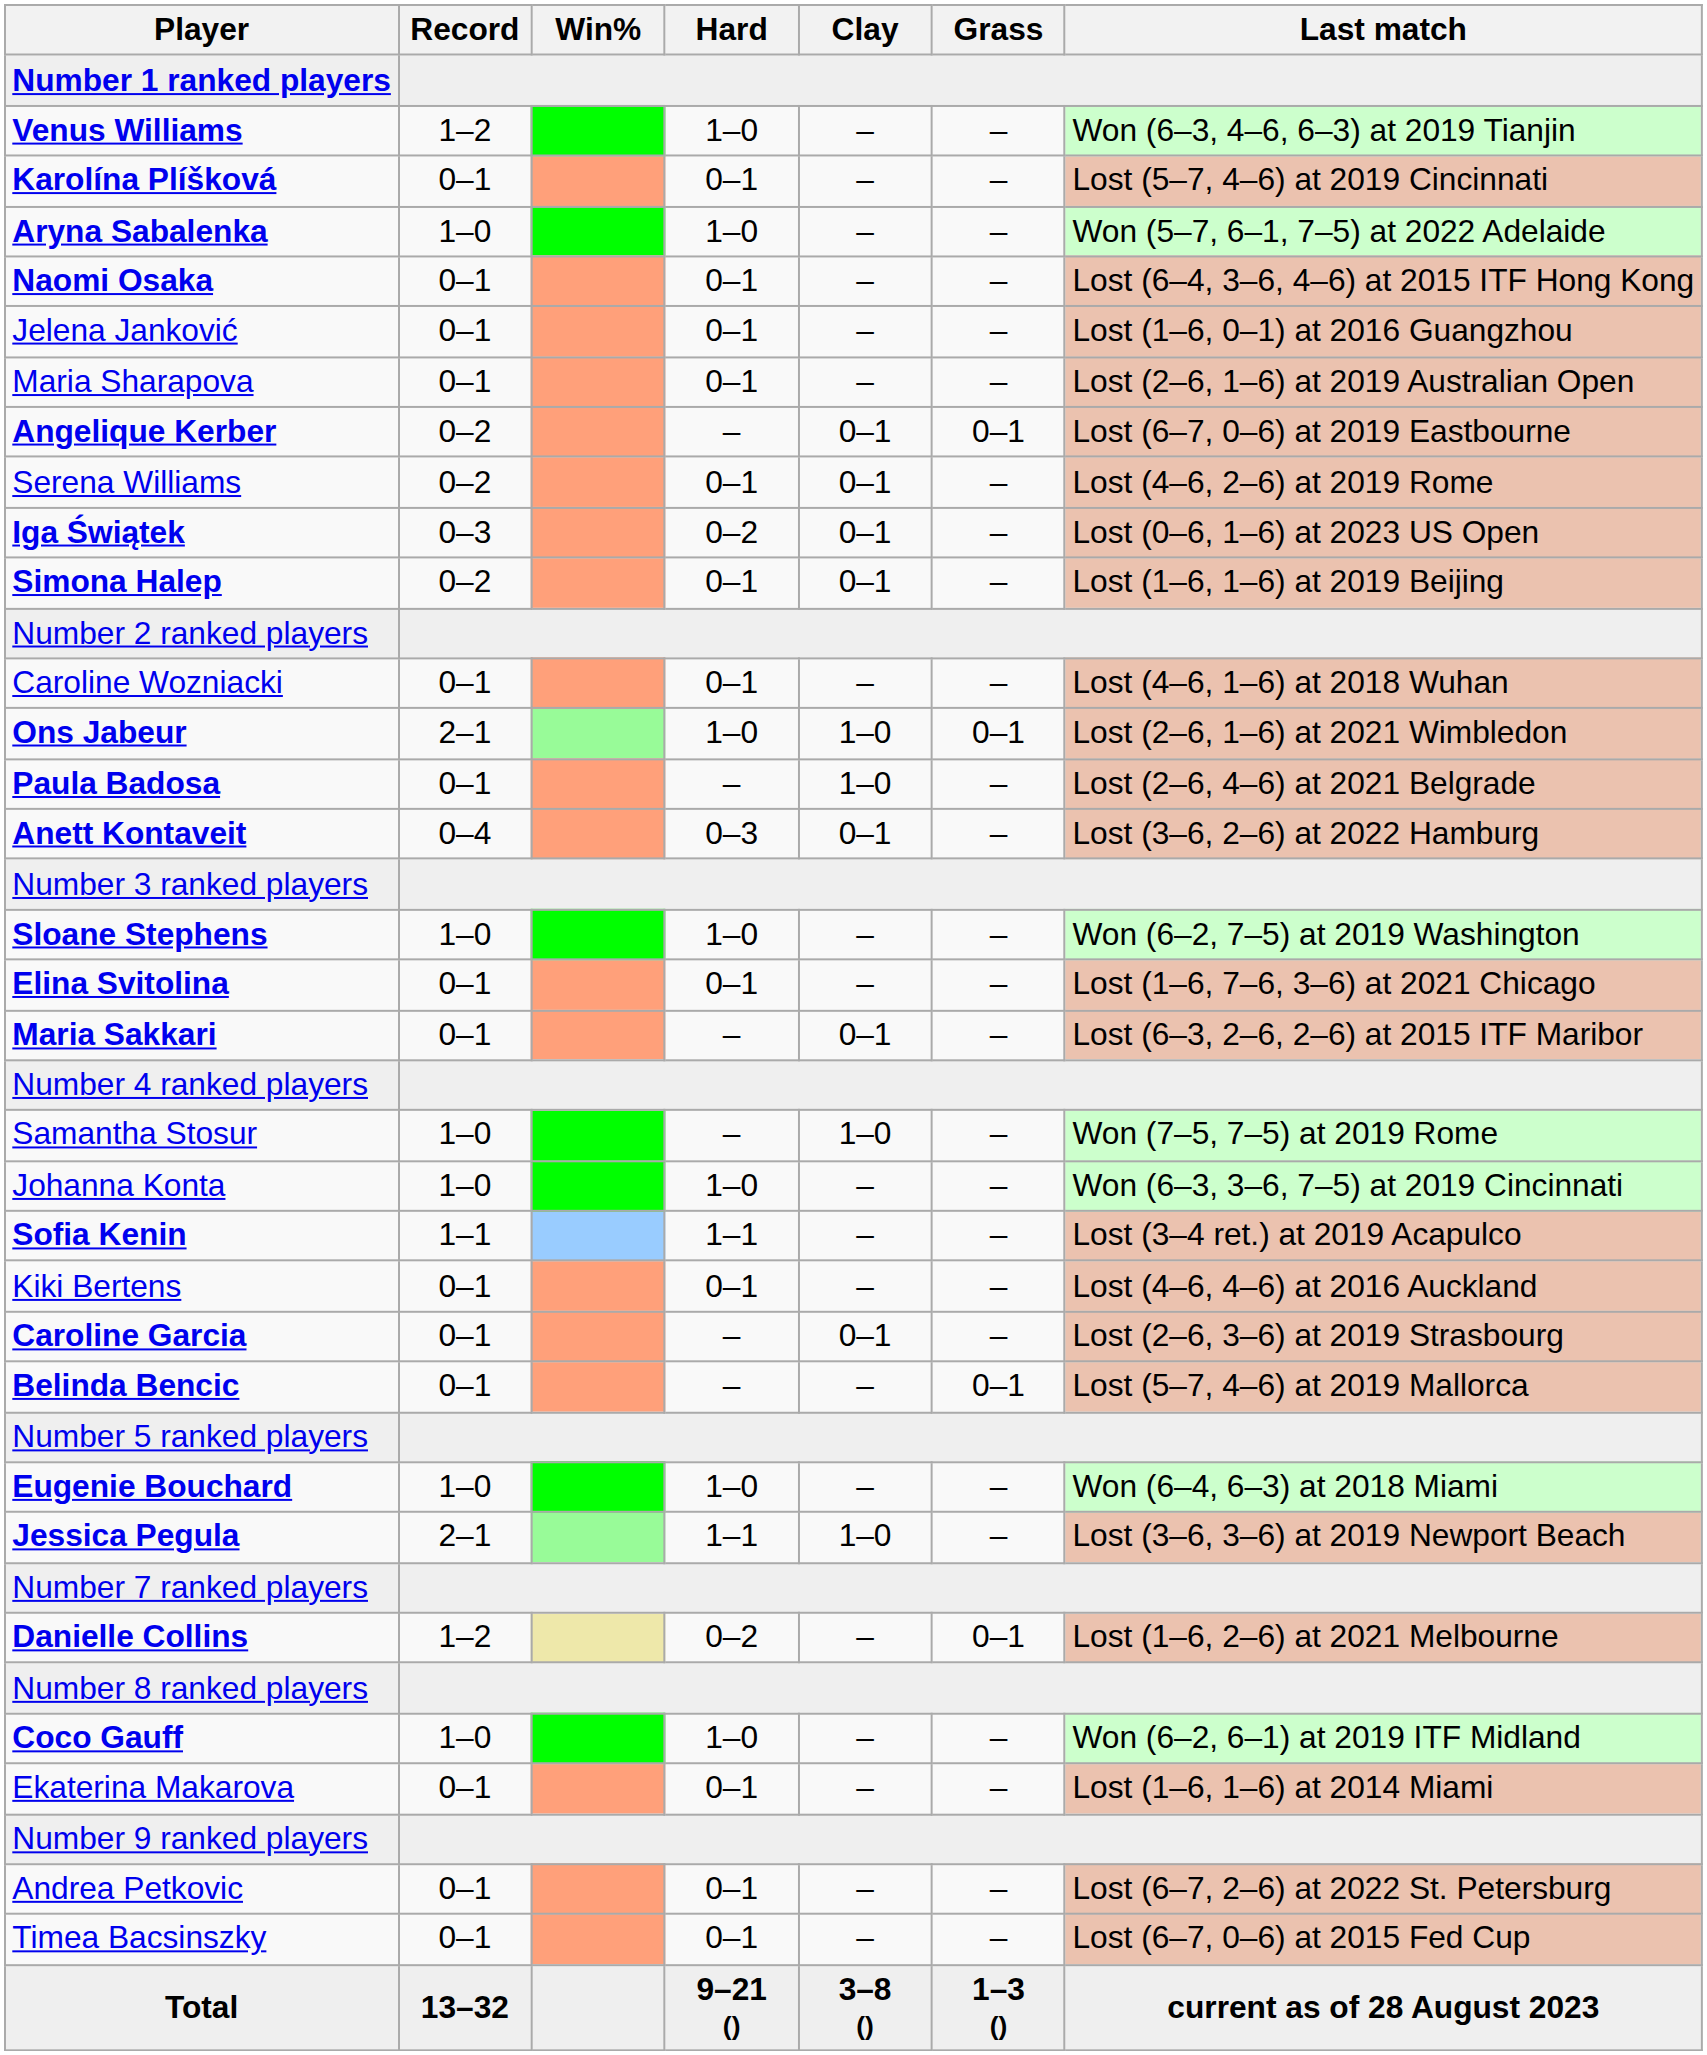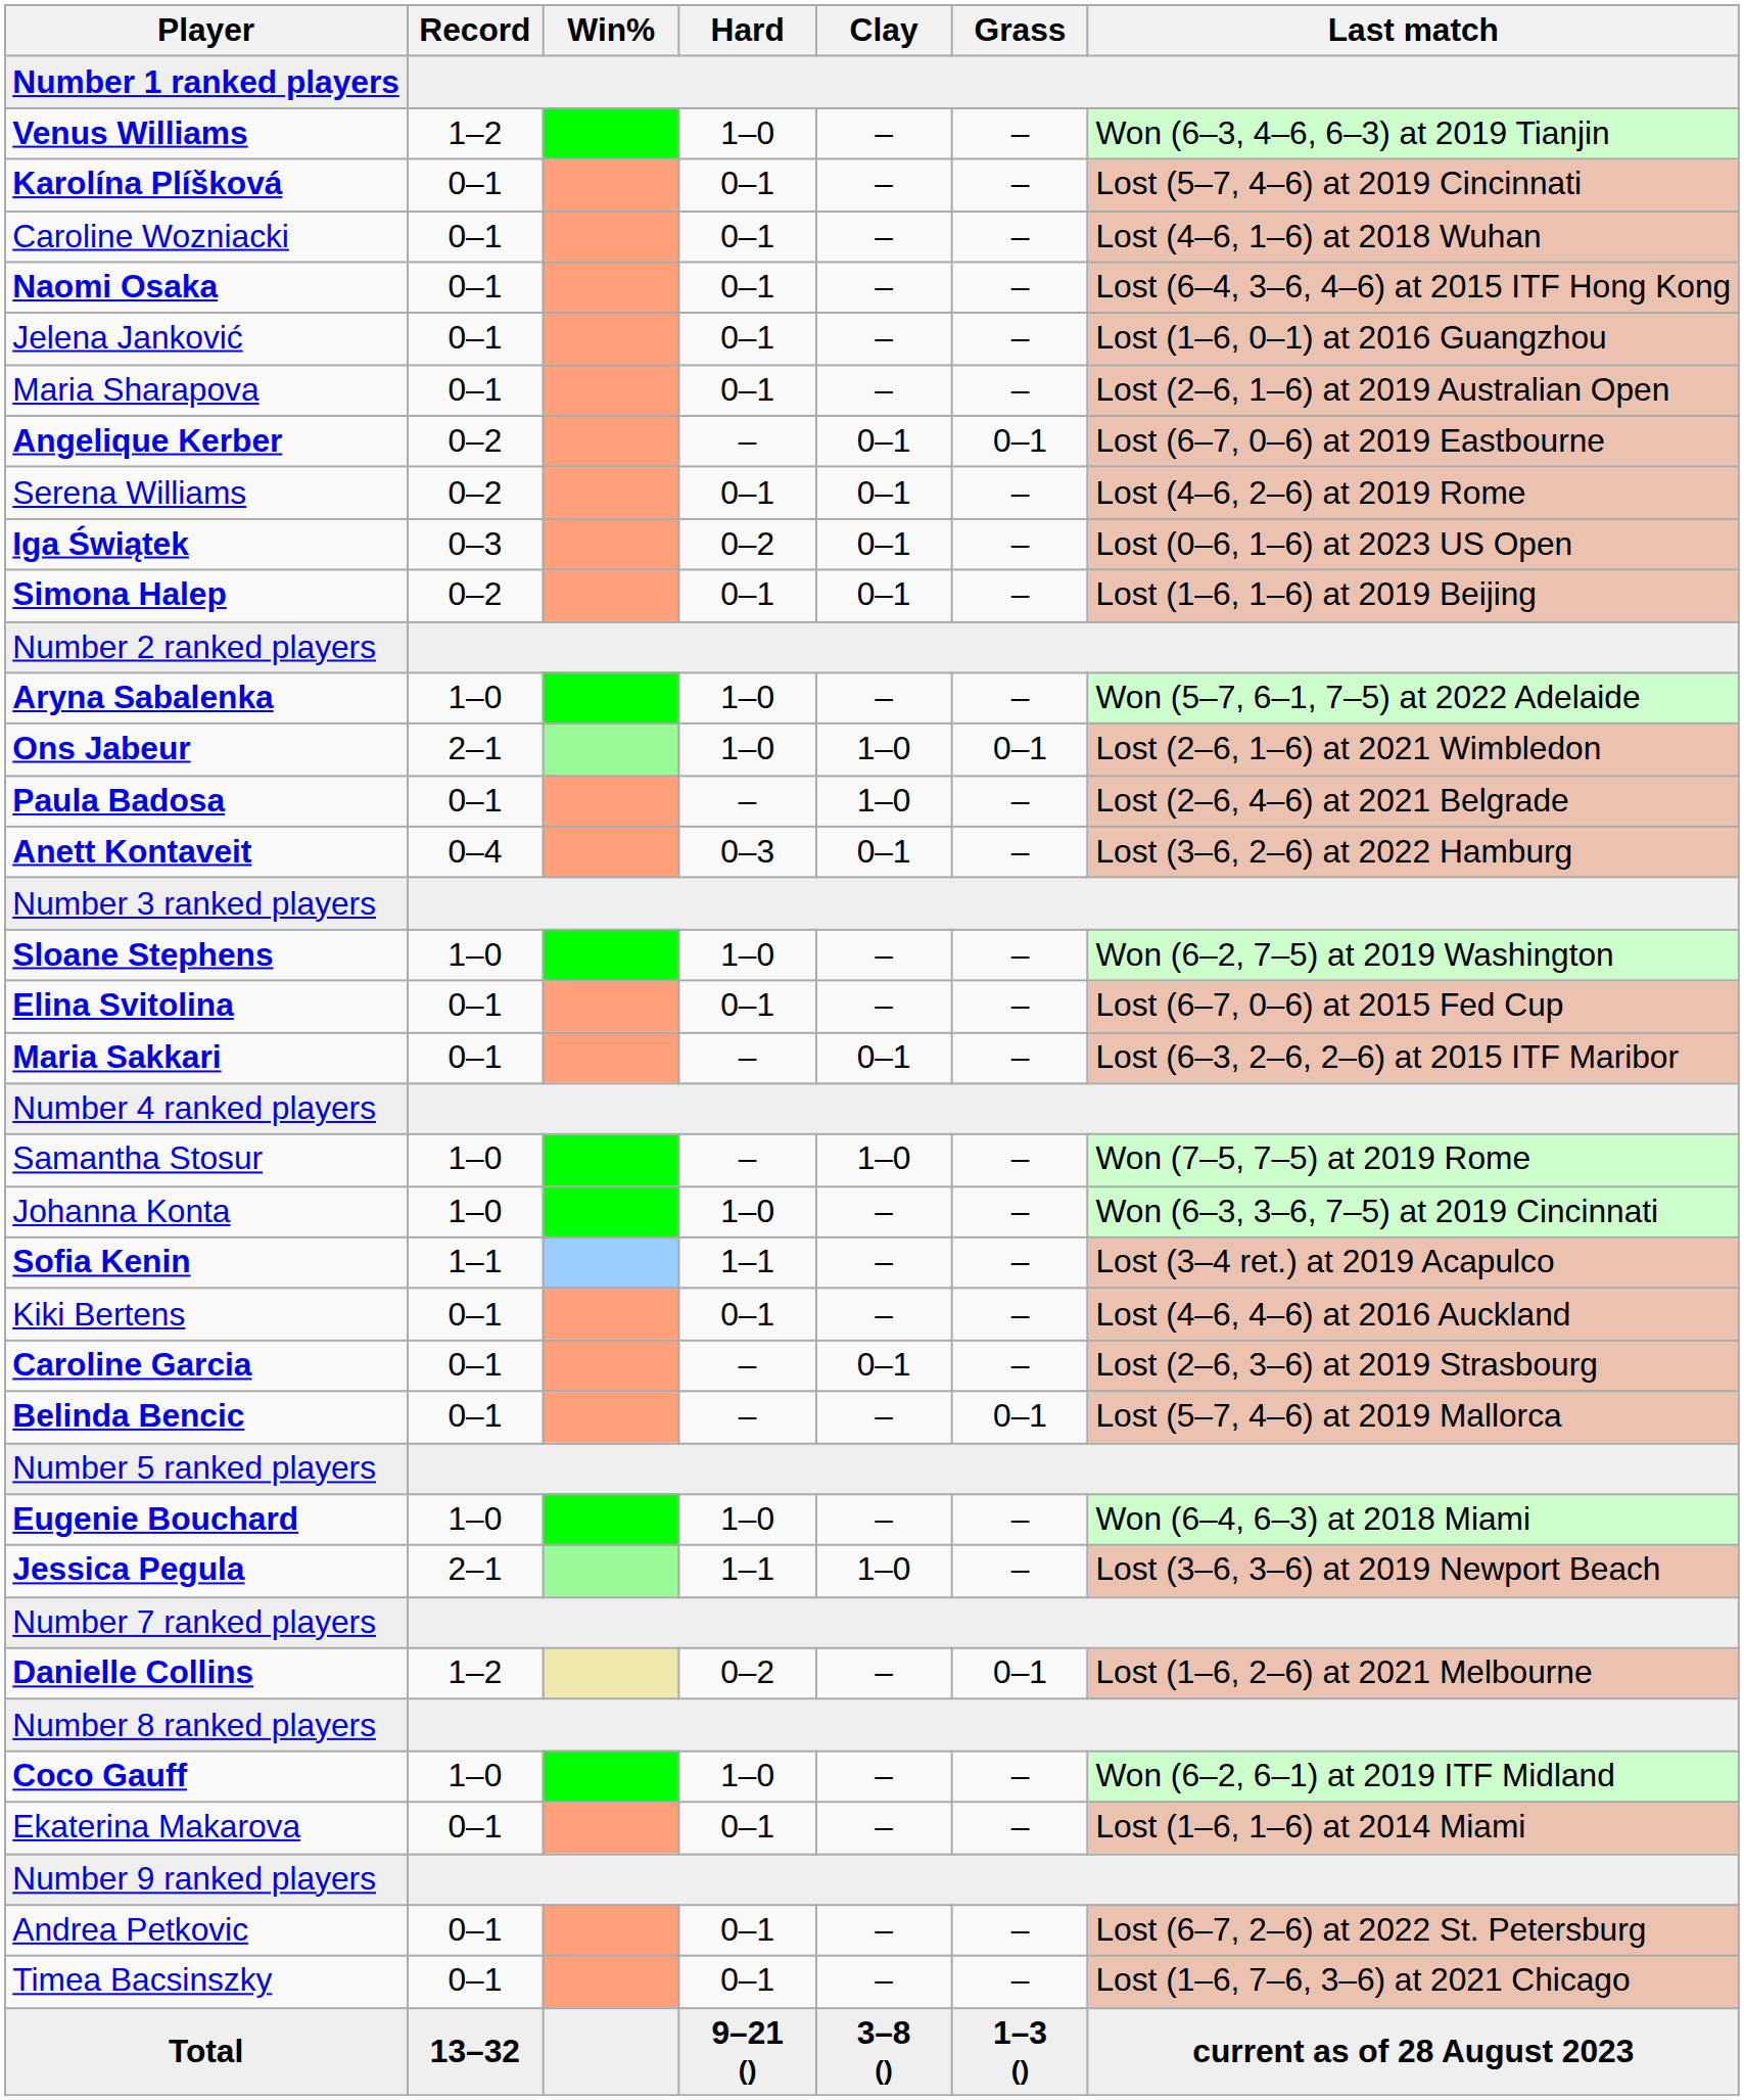 <table class="wikitable sortable nowrap" style="text-align:center">
 <tr>
 <th>Player</th>
 <th width="60">Record</th>
 <th width="60">Win%</th>
 <th bgcolor="CCCCFF" width="60">Hard</th>
 <th bgcolor="EBC2AF" width="60">Clay</th>
 <th bgcolor="CCFFCC" width="60">Grass</th>
 <th>Last match</th>
 </tr>
 <tr bgcolor="efefef">
 <td align="left"><strong><a href='#'>Number 1 ranked players</a></strong></td>
 <td colspan="6"></td>
 </tr>
 <tr>
 <td align=left><strong> <a href='#'>Venus Williams</a></strong></td>
 <td>1–2</td>
 <td bgcolor=lime></td>
 <td>1–0</td>
 <td>–</td>
 <td>–</td>
 <td bgcolor=#cfc align=left>Won (6–3, 4–6, 6–3) at 2019 Tianjin</td>
 </tr>
 <tr>
 <td align="left"><strong> <a href='#'>Karolína Plíšková</a></strong></td>
 <td>0–1</td>
 <td bgcolor="ffa07a"></td>
 <td>0–1</td>
 <td>–</td>
 <td>–</td>
 <td bgcolor="ebc2af" align="left">Lost (5–7, 4–6) at 2019 Cincinnati</td>
 </tr>
 <tr>
-<td align=left><strong> <a href='#'>Aryna Sabalenka</a></strong></td>
-<td>1–0</td>
-<td bgcolor="lime"></td>
-<td>1–0</td>
+<td align=left> <a href='#'>Caroline Wozniacki</a></td>
+<td>0–1</td>
+<td bgcolor="ffa07a"></td>
+<td>0–1</td>
 <td>–</td>
 <td>–</td>
-<td bgcolor=#cfc align=left>Won (5–7, 6–1, 7–5) at 2022 Adelaide</td>
+<td bgcolor=ebc2af align=left>Lost (4–6, 1–6) at 2018 Wuhan</td>
 </tr>
 <tr>
 <td align=left><strong> <a href='#'>Naomi Osaka</a></strong></td>
 <td>0–1</td>
 <td bgcolor="ffa07a"></td>
 <td>0–1</td>
 <td>–</td>
 <td>–</td>
 <td bgcolor=ebc2af align=left>Lost (6–4, 3–6, 4–6) at 2015 ITF Hong Kong</td>
 </tr>
 <tr>
 <td align=left> <a href='#'>Jelena Janković</a></td>
 <td>0–1</td>
 <td bgcolor="ffa07a"></td>
 <td>0–1</td>
 <td>–</td>
 <td>–</td>
 <td bgcolor=ebc2af align=left>Lost (1–6, 0–1) at 2016 Guangzhou</td>
 </tr>
 <tr>
 <td align=left> <a href='#'>Maria Sharapova</a></td>
 <td>0–1</td>
 <td bgcolor="ffa07a"></td>
 <td>0–1</td>
 <td>–</td>
 <td>–</td>
 <td bgcolor=ebc2af align=left>Lost (2–6, 1–6) at 2019 Australian Open</td>
 </tr>
 <tr>
 <td align="left"><strong> <a href='#'>Angelique Kerber</a></strong></td>
 <td>0–2</td>
 <td bgcolor="ffa07a"></td>
 <td>–</td>
 <td>0–1</td>
 <td>0–1</td>
 <td bgcolor=ebc2af align=left>Lost (6–7, 0–6) at 2019 Eastbourne</td>
 </tr>
 <tr>
 <td align="left"> <a href='#'>Serena Williams</a></td>
 <td>0–2</td>
 <td bgcolor="ffa07a"></td>
 <td>0–1</td>
 <td>0–1</td>
 <td>–</td>
 <td bgcolor=ebc2af align=left>Lost (4–6, 2–6) at 2019 Rome</td>
 </tr>
 <tr>
 <td align="left"><strong> <a href='#'>Iga Świątek</a></strong></td>
 <td>0–3</td>
 <td bgcolor="ffa07a"></td>
 <td>0–2</td>
 <td>0–1</td>
 <td>–</td>
 <td bgcolor=ebc2af align=left>Lost (0–6, 1–6) at 2023 US Open</td>
 </tr>
 <tr>
 <td align=left><strong> <a href='#'>Simona Halep</a></strong></td>
 <td>0–2</td>
 <td bgcolor="ffa07a"></td>
 <td>0–1</td>
 <td>0–1</td>
 <td>–</td>
 <td bgcolor=ebc2af align=left>Lost (1–6, 1–6) at 2019 Beijing</td>
 </tr>
 <tr bgcolor=efefef>
 <td align=left><a href='#'>Number 2 ranked players</a></td>
 <td colspan="6"></td>
 </tr>
 <tr>
-<td align=left> <a href='#'>Caroline Wozniacki</a></td>
-<td>0–1</td>
-<td bgcolor="ffa07a"></td>
-<td>0–1</td>
+<td align=left><strong> <a href='#'>Aryna Sabalenka</a></strong></td>
+<td>1–0</td>
+<td bgcolor="lime"></td>
+<td>1–0</td>
 <td>–</td>
 <td>–</td>
-<td bgcolor=ebc2af align=left>Lost (4–6, 1–6) at 2018 Wuhan</td>
+<td bgcolor=#cfc align=left>Won (5–7, 6–1, 7–5) at 2022 Adelaide</td>
 </tr>
 <tr>
 <td align=left><strong> <a href='#'>Ons Jabeur</a></strong></td>
 <td>2–1</td>
 <td bgcolor="#98FB98"></td>
 <td>1–0</td>
 <td>1–0</td>
 <td>0–1</td>
 <td bgcolor=ebc2af align=left>Lost (2–6, 1–6) at 2021 Wimbledon</td>
 </tr>
 <tr>
 <td align=left><strong> <a href='#'>Paula Badosa</a></strong></td>
 <td>0–1</td>
 <td bgcolor="ffa07a"></td>
 <td>–</td>
 <td>1–0</td>
 <td>–</td>
 <td bgcolor=ebc2af align=left>Lost (2–6, 4–6) at 2021 Belgrade</td>
 </tr>
 <tr>
 <td align=left><strong> <a href='#'>Anett Kontaveit</a></strong></td>
 <td>0–4</td>
 <td bgcolor="ffa07a"></td>
 <td>0–3</td>
 <td>0–1</td>
 <td>–</td>
 <td bgcolor=ebc2af align=left>Lost (3–6, 2–6) at 2022 Hamburg</td>
 </tr>
 <tr bgcolor=efefef>
 <td align=left><a href='#'>Number 3 ranked players</a></td>
 <td colspan="6"></td>
 </tr>
 <tr>
 <td align=left><strong> <a href='#'>Sloane Stephens</a></strong></td>
 <td>1–0</td>
 <td bgcolor="lime"></td>
 <td>1–0</td>
 <td>–</td>
 <td>–</td>
 <td bgcolor=#cfc align=left>Won (6–2, 7–5) at 2019 Washington</td>
 </tr>
 <tr>
 <td align=left><strong> <a href='#'>Elina Svitolina</a></strong></td>
 <td>0–1</td>
 <td bgcolor="ffa07a"></td>
 <td>0–1</td>
 <td>–</td>
 <td>–</td>
-<td bgcolor=ebc2af align=left>Lost (1–6, 7–6, 3–6) at 2021 Chicago</td>
+<td bgcolor=ebc2af align=left>Lost (6–7, 0–6) at 2015 Fed Cup</td>
 </tr>
 <tr>
 <td align=left><strong> <a href='#'>Maria Sakkari</a></strong></td>
 <td>0–1</td>
 <td bgcolor="ffa07a"></td>
 <td>–</td>
 <td>0–1</td>
 <td>–</td>
 <td bgcolor=ebc2af align=left>Lost (6–3, 2–6, 2–6) at 2015 ITF Maribor</td>
 </tr>
 <tr bgcolor=efefef>
 <td align=left><a href='#'>Number 4 ranked players</a></td>
 <td colspan="6"></td>
 </tr>
 <tr>
 <td align=left> <a href='#'>Samantha Stosur</a></td>
 <td>1–0</td>
 <td bgcolor="lime"></td>
 <td>–</td>
 <td>1–0</td>
 <td>–</td>
 <td bgcolor=#cfc align=left>Won (7–5, 7–5) at 2019 Rome</td>
 </tr>
 <tr>
 <td align=left> <a href='#'>Johanna Konta</a></td>
 <td>1–0</td>
 <td bgcolor="lime"></td>
 <td>1–0</td>
 <td>–</td>
 <td>–</td>
 <td bgcolor=#cfc align=left>Won (6–3, 3–6, 7–5) at 2019 Cincinnati</td>
 </tr>
 <tr>
 <td align=left><strong> <a href='#'>Sofia Kenin</a></strong></td>
 <td>1–1</td>
 <td bgcolor="#9cf"></td>
 <td>1–1</td>
 <td>–</td>
 <td>–</td>
 <td bgcolor=ebc2af align=left>Lost (3–4 ret.) at 2019 Acapulco</td>
 </tr>
 <tr>
 <td align=left> <a href='#'>Kiki Bertens</a></td>
 <td>0–1</td>
 <td bgcolor="ffa07a"></td>
 <td>0–1</td>
 <td>–</td>
 <td>–</td>
 <td bgcolor=ebc2af align=left>Lost (4–6, 4–6) at 2016 Auckland</td>
 </tr>
 <tr>
 <td align=left><strong> <a href='#'>Caroline Garcia</a></strong></td>
 <td>0–1</td>
 <td bgcolor="ffa07a"></td>
 <td>–</td>
 <td>0–1</td>
 <td>–</td>
 <td bgcolor=ebc2af align=left>Lost (2–6, 3–6) at 2019 Strasbourg</td>
 </tr>
 <tr>
 <td align=left><strong> <a href='#'>Belinda Bencic</a></strong></td>
 <td>0–1</td>
 <td bgcolor="ffa07a"></td>
 <td>–</td>
 <td>–</td>
 <td>0–1</td>
 <td bgcolor=ebc2af align=left>Lost (5–7, 4–6) at 2019 Mallorca</td>
 </tr>
 <tr bgcolor=efefef>
 <td align=left><a href='#'>Number 5 ranked players</a></td>
 <td colspan="6"></td>
 </tr>
 <tr>
 <td align=left><strong> <a href='#'>Eugenie Bouchard</a></strong></td>
 <td>1–0</td>
 <td bgcolor="lime"></td>
 <td>1–0</td>
 <td>–</td>
 <td>–</td>
 <td bgcolor=#cfc align=left>Won (6–4, 6–3) at 2018 Miami</td>
 </tr>
 <tr>
 <td align=left><strong> <a href='#'>Jessica Pegula</a></strong></td>
 <td>2–1</td>
 <td bgcolor="98FB98"></td>
 <td>1–1</td>
 <td>1–0</td>
 <td>–</td>
 <td bgcolor=ebc2af align=left>Lost (3–6, 3–6) at 2019 Newport Beach</td>
 </tr>
 <tr bgcolor=efefef>
 <td align=left><a href='#'>Number 7 ranked players</a></td>
 <td colspan="6"></td>
 </tr>
 <tr>
 <td align=left><strong> <a href='#'>Danielle Collins</a></strong></td>
 <td>1–2</td>
 <td bgcolor="eee8aa"></td>
 <td>0–2</td>
 <td>–</td>
 <td>0–1</td>
 <td bgcolor=ebc2af align=left>Lost (1–6, 2–6) at 2021 Melbourne</td>
 </tr>
 <tr bgcolor=efefef>
 <td align=left><a href='#'>Number 8 ranked players</a></td>
 <td colspan="6"></td>
 </tr>
 <tr>
 <td align=left><strong> <a href='#'>Coco Gauff</a></strong></td>
 <td>1–0</td>
 <td bgcolor="lime"></td>
 <td>1–0</td>
 <td>–</td>
 <td>–</td>
 <td bgcolor=#cfc align=left>Won (6–2, 6–1) at 2019 ITF Midland</td>
 </tr>
 <tr>
 <td align=left> <a href='#'>Ekaterina Makarova</a></td>
 <td>0–1</td>
 <td bgcolor="ffa07a"></td>
 <td>0–1</td>
 <td>–</td>
 <td>–</td>
 <td bgcolor=ebc2af align=left>Lost (1–6, 1–6) at 2014 Miami</td>
 </tr>
 <tr bgcolor=efefef>
 <td align=left><a href='#'>Number 9 ranked players</a></td>
 <td colspan="6"></td>
 </tr>
 <tr>
 <td align=left> <a href='#'>Andrea Petkovic</a></td>
 <td>0–1</td>
 <td bgcolor="ffa07a"></td>
 <td>0–1</td>
 <td>–</td>
 <td>–</td>
 <td bgcolor=ebc2af align=left>Lost (6–7, 2–6) at 2022 St. Petersburg</td>
 </tr>
 <tr>
 <td align=left> <a href='#'>Timea Bacsinszky</a></td>
 <td>0–1</td>
 <td bgcolor="ffa07a"></td>
 <td>0–1</td>
 <td>–</td>
 <td>–</td>
-<td bgcolor=ebc2af align=left>Lost (6–7, 0–6) at 2015 Fed Cup</td>
+<td bgcolor=ebc2af align=left>Lost (1–6, 7–6, 3–6) at 2021 Chicago</td>
 </tr>
 <tr class="sortbottom" style="background:#efefef;font-weight:bold">
 <td>Total</td>
 <td>13–32</td>
 <td></td>
 <td>9–21<br> <small>()</small></td>
 <td>3–8 <br> <small>()</small></td>
 <td>1–3<br> <small>()</small></td>
 <td>current as of 28 August 2023</td>
 </tr>
 </table>
